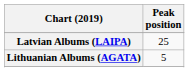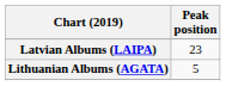 <table class="wikitable sortable plainrowheaders" style="text-align:center">
 <tr>
 <th scope="col">Chart (2019)</th>
 <th scope="col">Peak<br>position</th>
 </tr>
 <tr>
 </tr>
 <tr>
 </tr>
 <tr>
 </tr>
 <tr>
 </tr>
 <tr>
 </tr>
 <tr>
 </tr>
 <tr>
 </tr>
 <tr>
 </tr>
 <tr>
 </tr>
 <tr>
 </tr>
 <tr>
 </tr>
 <tr>
 </tr>
 <tr>
 <th scope="row">Latvian Albums (<a href='#'>LAIPA</a>)</th>
-<td>25</td>
+<td>23</td>
 </tr>
 <tr>
 <th scope="row">Lithuanian Albums (<a href='#'>AGATA</a>)</th>
 <td>5</td>
 </tr>
 <tr>
 </tr>
 <tr>
 </tr>
 <tr>
 </tr>
 <tr>
 </tr>
 <tr>
 </tr>
 <tr>
 </tr>
 <tr>
 </tr>
 <tr>
 </tr>
 <tr>
 </tr>
 </table>
